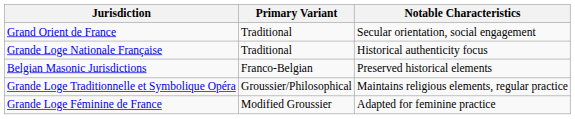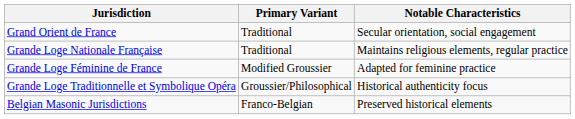 <table class="wikitable">
 <tr>
 <th>Jurisdiction</th>
 <th>Primary Variant</th>
 <th>Notable Characteristics</th>
 </tr>
 <tr>
 <td><a href='#'>Grand Orient de France</a></td>
 <td>Traditional</td>
 <td>Secular orientation, social engagement</td>
 </tr>
 <tr>
 <td><a href='#'>Grande Loge Nationale Française</a></td>
 <td>Traditional</td>
+<td>Maintains religious elements, regular practice</td>
+</tr>
+<tr>
+<td><a href='#'>Grande Loge Féminine de France</a></td>
+<td>Modified Groussier</td>
+<td>Adapted for feminine practice</td>
+</tr>
+<tr>
+<td><a href='#'>Grande Loge Traditionnelle et Symbolique Opéra</a></td>
+<td>Groussier/Philosophical</td>
 <td>Historical authenticity focus</td>
 </tr>
 <tr>
 <td><a href='#'>Belgian Masonic Jurisdictions</a></td>
 <td>Franco-Belgian</td>
 <td>Preserved historical elements</td>
 </tr>
-<tr>
-<td><a href='#'>Grande Loge Traditionnelle et Symbolique Opéra</a></td>
-<td>Groussier/Philosophical</td>
-<td>Maintains religious elements, regular practice</td>
-</tr>
-<tr>
-<td><a href='#'>Grande Loge Féminine de France</a></td>
-<td>Modified Groussier</td>
-<td>Adapted for feminine practice</td>
-</tr>
 </table>
